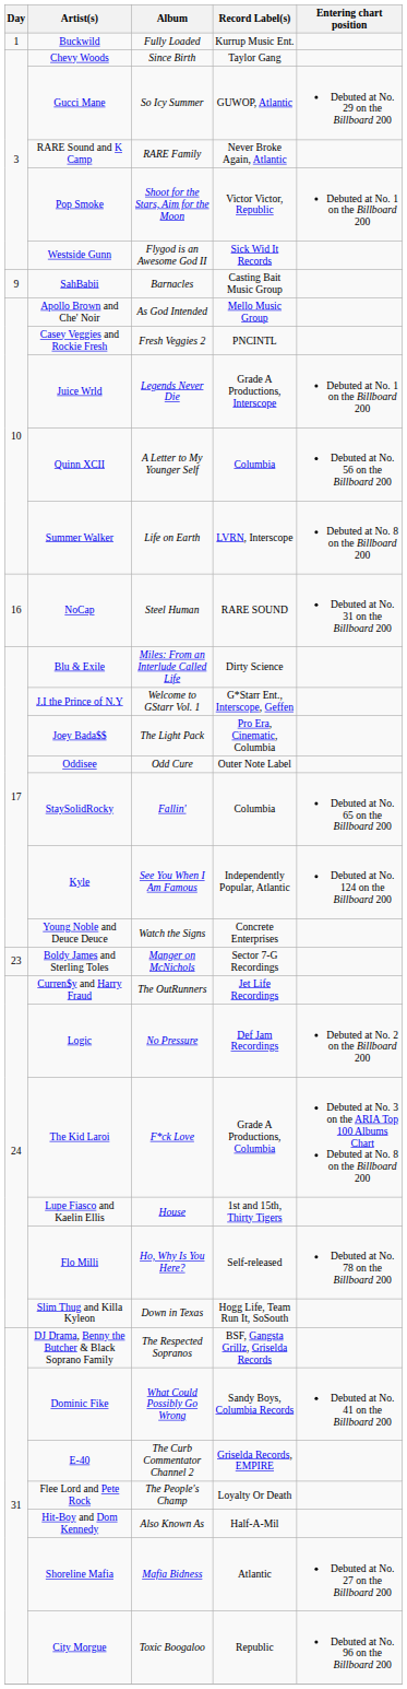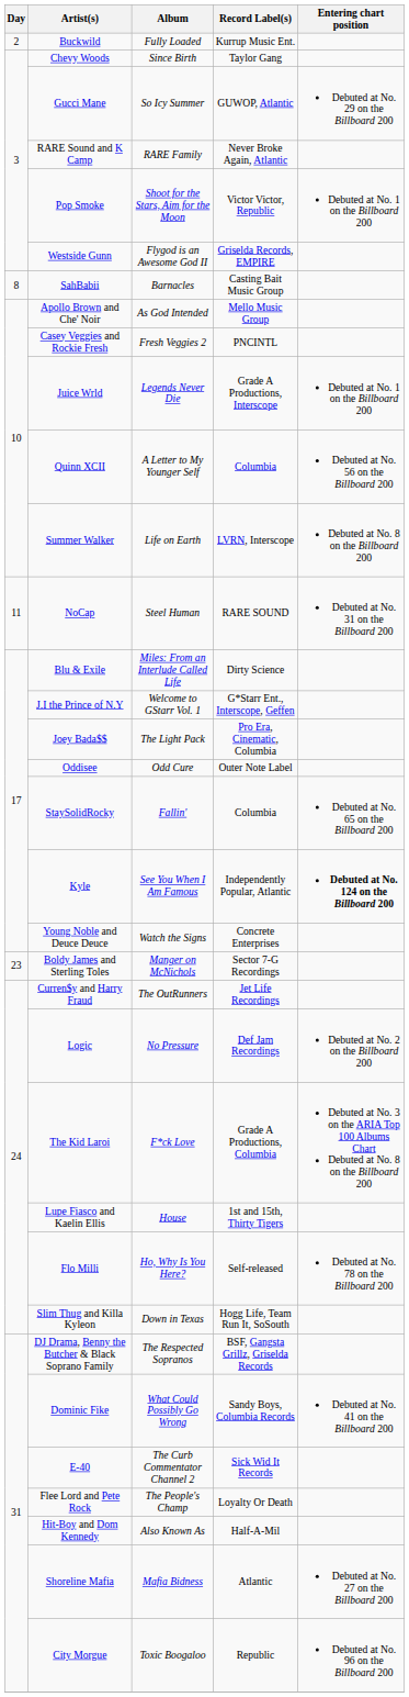 <table class="wikitable" style="text-align:center;">
 <tr>
 <th>Day</th>
 <th>Artist(s)</th>
 <th>Album</th>
 <th>Record Label(s)</th>
 <th>Entering chart position</th>
 </tr>
 <tr>
-<td>1</td>
+<td>2</td>
 <td><a href='#'>Buckwild</a></td>
 <td><em>Fully Loaded</em></td>
 <td>Kurrup Music Ent.</td>
 <td></td>
 </tr>
 <tr>
 <td rowspan="5">3</td>
 <td><a href='#'>Chevy Woods</a></td>
 <td><em>Since Birth</em></td>
 <td>Taylor Gang</td>
 <td></td>
 </tr>
 <tr>
 <td><a href='#'>Gucci Mane</a></td>
 <td><em>So Icy Summer</em></td>
 <td>GUWOP, <a href='#'>Atlantic</a></td>
 <td><br><ul><li>Debuted at No. 29 on the <em>Billboard</em> 200</li></ul></td>
 </tr>
 <tr>
 <td>RARE Sound and <a href='#'>K Camp</a></td>
 <td><em>RARE Family</em></td>
 <td>Never Broke Again, <a href='#'>Atlantic</a></td>
 <td></td>
 </tr>
 <tr>
 <td><a href='#'>Pop Smoke</a></td>
 <td><em><a href='#'>Shoot for the Stars, Aim for the Moon</a></em></td>
 <td>Victor Victor, <a href='#'>Republic</a></td>
 <td><br><ul><li>Debuted at No. 1 on the <em>Billboard</em> 200</li></ul></td>
 </tr>
 <tr>
 <td><a href='#'>Westside Gunn</a></td>
 <td><em>Flygod is an Awesome God II</em></td>
-<td><a href='#'>Sick Wid It Records</a></td>
+<td><a href='#'>Griselda Records</a>, <a href='#'>EMPIRE</a></td>
 <td></td>
 </tr>
 <tr>
-<td>9</td>
+<td>8</td>
 <td><a href='#'>SahBabii</a></td>
 <td><em>Barnacles</em></td>
 <td>Casting Bait Music Group</td>
 <td></td>
 </tr>
 <tr>
 <td rowspan="5">10</td>
 <td><a href='#'>Apollo Brown</a> and Che' Noir</td>
 <td><em>As God Intended</em></td>
 <td><a href='#'>Mello Music Group</a></td>
 <td></td>
 </tr>
 <tr>
 <td><a href='#'>Casey Veggies</a> and <a href='#'>Rockie Fresh</a></td>
 <td><em>Fresh Veggies 2</em></td>
 <td>PNCINTL</td>
 <td></td>
 </tr>
 <tr>
 <td><a href='#'>Juice Wrld</a></td>
 <td><em><a href='#'>Legends Never Die</a></em></td>
 <td>Grade A Productions, <a href='#'>Interscope</a></td>
 <td><br><ul><li>Debuted at No. 1 on the <em>Billboard</em> 200</li></ul></td>
 </tr>
 <tr>
 <td><a href='#'>Quinn XCII</a></td>
 <td><em>A Letter to My Younger Self</em></td>
 <td><a href='#'>Columbia</a></td>
 <td><br><ul><li>Debuted at No. 56 on the <em>Billboard</em> 200</li></ul></td>
 </tr>
 <tr>
 <td><a href='#'>Summer Walker</a></td>
 <td><em>Life on Earth</em></td>
 <td><a href='#'>LVRN</a>, Interscope</td>
 <td><br><ul><li>Debuted at No. 8 on the <em>Billboard</em> 200</li></ul></td>
 </tr>
 <tr>
-<td>16</td>
+<td>11</td>
 <td><a href='#'>NoCap</a></td>
 <td><em>Steel Human</em></td>
 <td>RARE SOUND</td>
 <td><br><ul><li>Debuted at No. 31 on the <em>Billboard</em> 200</li></ul></td>
 </tr>
 <tr>
 <td rowspan="7">17</td>
 <td><a href='#'>Blu & Exile</a></td>
 <td><em><a href='#'>Miles: From an Interlude Called Life</a></em></td>
 <td>Dirty Science</td>
 <td></td>
 </tr>
 <tr>
 <td><a href='#'>J.I the Prince of N.Y</a></td>
 <td><em>Welcome to GStarr Vol. 1</em></td>
 <td>G*Starr Ent., <a href='#'>Interscope</a>, <a href='#'>Geffen</a></td>
 <td></td>
 </tr>
 <tr>
 <td><a href='#'>Joey Bada$$</a></td>
 <td><em>The Light Pack</em></td>
 <td><a href='#'>Pro Era</a>, <a href='#'>Cinematic</a>, Columbia</td>
 <td></td>
 </tr>
 <tr>
 <td><a href='#'>Oddisee</a></td>
 <td><em>Odd Cure</em></td>
 <td>Outer Note Label</td>
 <td></td>
 </tr>
 <tr>
 <td><a href='#'>StaySolidRocky</a></td>
 <td><em><a href='#'>Fallin'</a></em></td>
 <td>Columbia</td>
 <td><br><ul><li>Debuted at No. 65 on the <em>Billboard</em> 200</li></ul></td>
 </tr>
 <tr>
 <td><a href='#'>Kyle</a></td>
 <td><em><a href='#'>See You When I Am Famous</a></em></td>
 <td>Independently Popular, Atlantic</td>
-<td><br><ul><li>Debuted at No. 124 on the <em>Billboard</em> 200</li></ul></td>
+<td><strong><br><ul><li>Debuted at No. 124 on the <em>Billboard</em> 200</li></ul></strong></td>
 </tr>
 <tr>
 <td><a href='#'>Young Noble</a> and Deuce Deuce</td>
 <td><em>Watch the Signs</em></td>
 <td>Concrete Enterprises</td>
 <td></td>
 </tr>
 <tr>
 <td>23</td>
 <td><a href='#'>Boldy James</a> and Sterling Toles</td>
 <td><em><a href='#'>Manger on McNichols</a></em></td>
 <td>Sector 7-G Recordings</td>
 <td></td>
 </tr>
 <tr>
 <td rowspan="6">24</td>
 <td><a href='#'>Curren$y</a> and <a href='#'>Harry Fraud</a></td>
 <td><em>The OutRunners</em></td>
 <td><a href='#'>Jet Life Recordings</a></td>
 <td></td>
 </tr>
 <tr>
 <td><a href='#'>Logic</a></td>
 <td><em><a href='#'>No Pressure</a></em></td>
 <td><a href='#'>Def Jam Recordings</a></td>
 <td><br><ul><li>Debuted at No. 2 on the <em>Billboard</em> 200</li></ul></td>
 </tr>
 <tr>
 <td><a href='#'>The Kid Laroi</a></td>
 <td><em><a href='#'>F*ck Love</a></em></td>
 <td>Grade A Productions, <a href='#'>Columbia</a></td>
 <td><br><ul><li>Debuted at No. 3 on the <a href='#'>ARIA Top 100 Albums Chart</a></li><li>Debuted at No. 8 on the <em>Billboard</em> 200</li></ul></td>
 </tr>
 <tr>
 <td><a href='#'>Lupe Fiasco</a> and Kaelin Ellis</td>
 <td><em><a href='#'>House</a></em></td>
 <td>1st and 15th, <a href='#'>Thirty Tigers</a></td>
 <td></td>
 </tr>
 <tr>
 <td><a href='#'>Flo Milli</a></td>
 <td><em><a href='#'>Ho, Why Is You Here?</a></em></td>
 <td>Self-released</td>
 <td><br><ul><li>Debuted at No. 78 on the <em>Billboard</em> 200</li></ul></td>
 </tr>
 <tr>
 <td><a href='#'>Slim Thug</a> and Killa Kyleon</td>
 <td><em>Down in Texas</em></td>
 <td>Hogg Life, Team Run It, SoSouth</td>
 <td></td>
 </tr>
 <tr>
 <td rowspan="7">31</td>
 <td><a href='#'>DJ Drama</a>, <a href='#'>Benny the Butcher</a> & Black Soprano Family</td>
 <td><em>The Respected Sopranos</em></td>
 <td>BSF, <a href='#'>Gangsta Grillz</a>, <a href='#'>Griselda Records</a></td>
 <td></td>
 </tr>
 <tr>
 <td><a href='#'>Dominic Fike</a></td>
 <td><em><a href='#'>What Could Possibly Go Wrong</a></em></td>
 <td>Sandy Boys, <a href='#'>Columbia Records</a></td>
 <td><br><ul><li>Debuted at No. 41 on the <em>Billboard</em> 200</li></ul></td>
 </tr>
 <tr>
 <td><a href='#'>E-40</a></td>
 <td><em>The Curb Commentator Channel 2</em></td>
-<td><a href='#'>Griselda Records</a>, <a href='#'>EMPIRE</a></td>
+<td><a href='#'>Sick Wid It Records</a></td>
 <td></td>
 </tr>
 <tr>
 <td>Flee Lord and <a href='#'>Pete Rock</a></td>
 <td><em>The People's Champ</em></td>
 <td>Loyalty Or Death</td>
 <td></td>
 </tr>
 <tr>
 <td><a href='#'>Hit-Boy</a> and <a href='#'>Dom Kennedy</a></td>
 <td><em>Also Known As</em></td>
 <td>Half-A-Mil</td>
 <td></td>
 </tr>
 <tr>
 <td><a href='#'>Shoreline Mafia</a></td>
 <td><em><a href='#'>Mafia Bidness</a></em></td>
 <td>Atlantic</td>
 <td><br><ul><li>Debuted at No. 27 on the <em>Billboard</em> 200</li></ul></td>
 </tr>
 <tr>
 <td><a href='#'>City Morgue</a></td>
 <td><em>Toxic Boogaloo</em></td>
 <td>Republic</td>
 <td><br><ul><li>Debuted at No. 96 on the <em>Billboard</em> 200</li></ul></td>
 </tr>
 <tr>
 </tr>
 </table>
